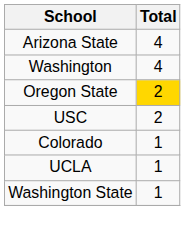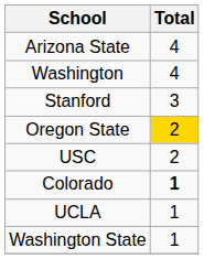 <table class=wikitable style="text-align:center">
 <tr>
 <th>School</th>
 <th>Total</th>
 </tr>
 <tr>
 <td>Arizona State</td>
 <td>4</td>
 </tr>
 <tr>
 <td>Washington</td>
 <td>4</td>
 </tr>
 <tr>
+<td>Stanford</td>
+<td>3</td>
+</tr>
+<tr>
 <td>Oregon State</td>
 <td style="background: gold;">2</td>
 </tr>
 <tr>
 <td>USC</td>
 <td>2</td>
 </tr>
 <tr>
 <td>Colorado</td>
-<td>1</td>
+<td><strong>1</strong></td>
 </tr>
 <tr>
 <td>UCLA</td>
 <td>1</td>
 </tr>
 <tr>
 <td>Washington State</td>
 <td>1</td>
 </tr>
 <tr>
 </tr>
 </table>
